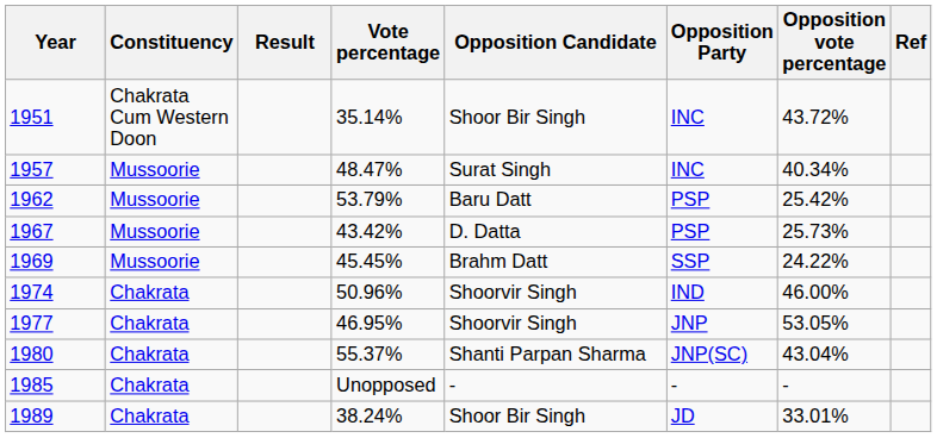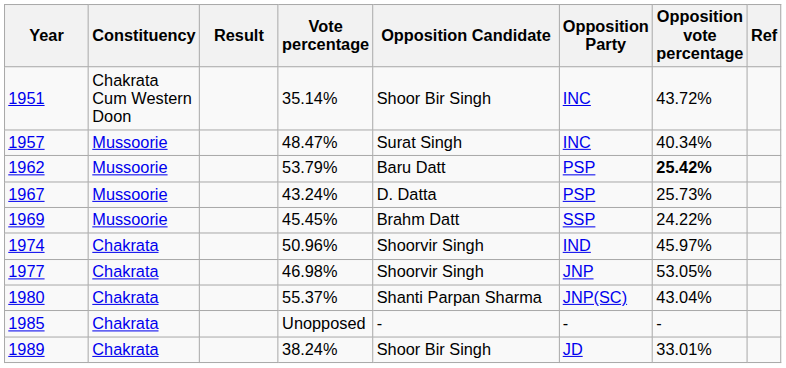 <table class="sortable wikitable">
 <tr>
 <th width=75>Year</th>
 <th width=100>Constituency</th>
 <th width=70>Result</th>
 <th width=70>Vote percentage</th>
 <th width=175>Opposition Candidate</th>
 <th width=70>Opposition Party</th>
 <th width=70>Opposition vote percentage</th>
 <th width=25>Ref</th>
 </tr>
 <tr>
 <td><a href='#'>1951</a></td>
 <td>Chakrata Cum Western Doon</td>
 <td></td>
 <td>35.14%</td>
 <td>Shoor Bir Singh</td>
 <td><a href='#'>INC</a></td>
 <td>43.72%</td>
 <td></td>
 </tr>
 <tr>
 <td><a href='#'>1957</a></td>
 <td><a href='#'>Mussoorie</a></td>
 <td></td>
 <td>48.47%</td>
 <td>Surat Singh</td>
 <td><a href='#'>INC</a></td>
 <td>40.34%</td>
 <td></td>
 </tr>
 <tr>
 <td><a href='#'>1962</a></td>
 <td><a href='#'>Mussoorie</a></td>
 <td></td>
 <td>53.79%</td>
 <td>Baru Datt</td>
 <td><a href='#'>PSP</a></td>
-<td>25.42%</td>
+<td><strong>25.42%</strong></td>
 <td></td>
 </tr>
 <tr>
 <td><a href='#'>1967</a></td>
 <td><a href='#'>Mussoorie</a></td>
 <td></td>
-<td>43.42%</td>
+<td>43.24%</td>
 <td>D. Datta</td>
 <td><a href='#'>PSP</a></td>
 <td>25.73%</td>
 <td></td>
 </tr>
 <tr>
 <td><a href='#'>1969</a></td>
 <td><a href='#'>Mussoorie</a></td>
 <td></td>
 <td>45.45%</td>
 <td>Brahm Datt</td>
 <td><a href='#'>SSP</a></td>
 <td>24.22%</td>
 <td></td>
 </tr>
 <tr>
 <td><a href='#'>1974</a></td>
 <td><a href='#'>Chakrata</a></td>
 <td></td>
 <td>50.96%</td>
 <td>Shoorvir Singh</td>
 <td><a href='#'>IND</a></td>
-<td>46.00%</td>
+<td>45.97%</td>
 <td></td>
 </tr>
 <tr>
 <td><a href='#'>1977</a></td>
 <td><a href='#'>Chakrata</a></td>
 <td></td>
-<td>46.95%</td>
+<td>46.98%</td>
 <td>Shoorvir Singh</td>
 <td><a href='#'>JNP</a></td>
 <td>53.05%</td>
 <td></td>
 </tr>
 <tr>
 <td><a href='#'>1980</a></td>
 <td><a href='#'>Chakrata</a></td>
 <td></td>
 <td>55.37%</td>
 <td>Shanti Parpan Sharma</td>
 <td><a href='#'>JNP(SC)</a></td>
 <td>43.04%</td>
 <td></td>
 </tr>
 <tr>
 <td><a href='#'>1985</a></td>
 <td><a href='#'>Chakrata</a></td>
 <td></td>
 <td>Unopposed</td>
 <td>-</td>
 <td>-</td>
 <td>-</td>
 <td></td>
 </tr>
 <tr>
 <td><a href='#'>1989</a></td>
 <td><a href='#'>Chakrata</a></td>
 <td></td>
 <td>38.24%</td>
 <td>Shoor Bir Singh</td>
 <td><a href='#'>JD</a></td>
 <td>33.01%</td>
 <td></td>
 </tr>
 </table>
